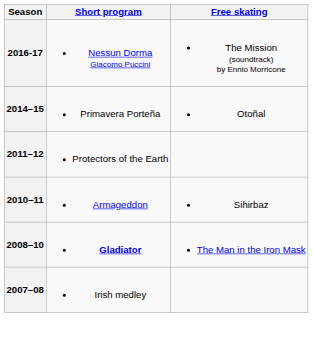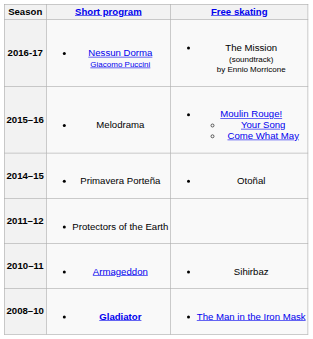 <table class=wikitable style=text-align:center>
 <tr>
 <th>Season</th>
 <th><a href='#'>Short program</a></th>
 <th><a href='#'>Free skating</a></th>
 </tr>
 <tr>
 <th>2016-17<br></th>
 <td><br><ul><li><a href='#'>Nessun Dorma</a><br><small><a href='#'>Giacomo Puccini</a></small></li></ul></td>
 <td><br><ul><li>The Mission<br><small>(soundtrack)<br>by Ennio Morricone</small></li></ul></td>
+</tr>
+<tr>
+<th>2015–16 <br> </th>
+<td><br><ul><li>Melodrama <br></li></ul></td>
+<td><br><ul><li><a href='#'>Moulin Rouge!</a><ul><li><a href='#'>Your Song</a></li><li><a href='#'>Come What May</a></li></ul></li></ul></td>
 </tr>
 <tr>
 <th>2014–15 <br> </th>
 <td><br><ul><li>Primavera Porteña <br></li></ul></td>
 <td><br><ul><li>Otoñal <br></li></ul></td>
 </tr>
 <tr>
 <th>2011–12 <br> </th>
 <td><br><ul><li>Protectors of the Earth <br></li></ul></td>
 <td></td>
 </tr>
 <tr>
 <th>2010–11 <br> </th>
 <td><br><ul><li><a href='#'>Armageddon</a></li></ul></td>
 <td><br><ul><li>Sihirbaz <br></li></ul></td>
 </tr>
 <tr>
 <th>2008–10 <br> </th>
 <td><strong><br><ul><li><a href='#'>Gladiator</a> <br></li></ul></strong></td>
 <td><br><ul><li><a href='#'>The Man in the Iron Mask</a> <br></li></ul></td>
 </tr>
-<tr>
-<th>2007–08 <br> </th>
-<td><br><ul><li>Irish medley <br></li></ul></td>
-<td></td>
-</tr>
 </table>
